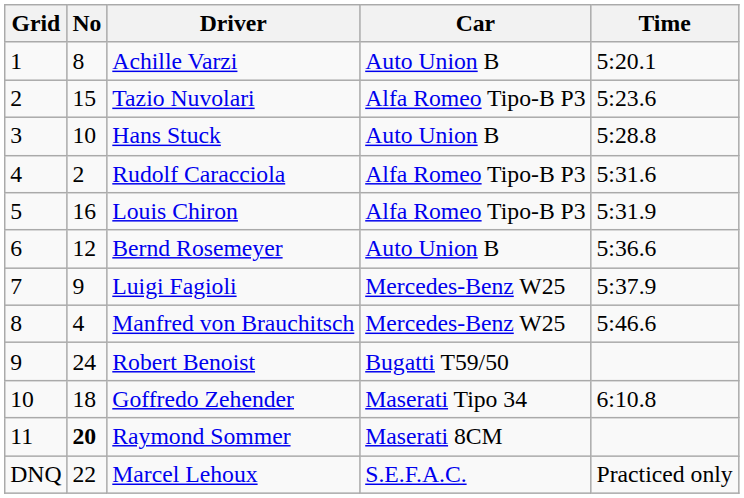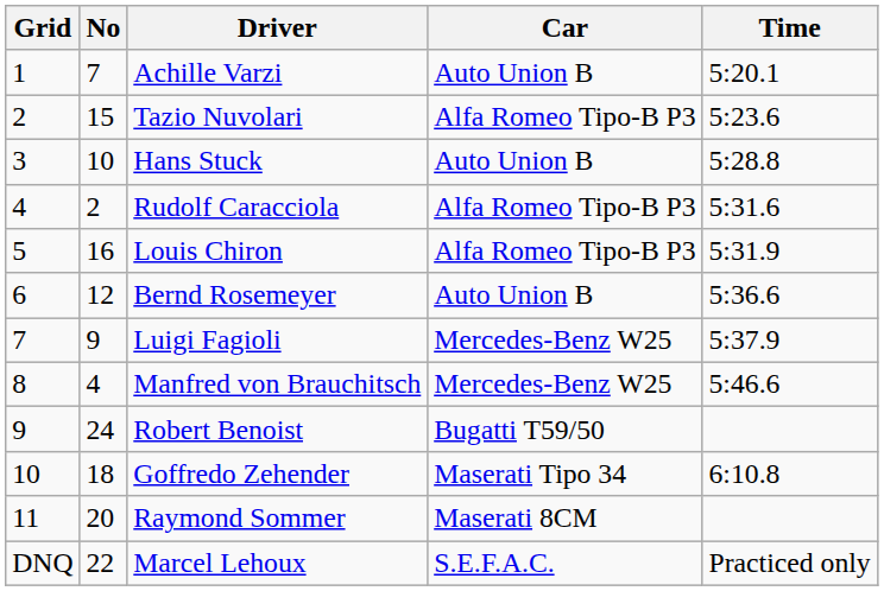 <table class="wikitable">
 <tr>
 <th>Grid</th>
 <th>No</th>
 <th>Driver</th>
 <th>Car</th>
 <th>Time</th>
 </tr>
 <tr>
 <td>1</td>
-<td>8</td>
+<td>7</td>
 <td> <a href='#'>Achille Varzi</a></td>
 <td><a href='#'>Auto Union</a> B</td>
 <td>5:20.1</td>
 </tr>
 <tr>
 <td>2</td>
 <td>15</td>
 <td> <a href='#'>Tazio Nuvolari</a></td>
 <td><a href='#'>Alfa Romeo</a> Tipo-B P3</td>
 <td>5:23.6</td>
 </tr>
 <tr>
 <td>3</td>
 <td>10</td>
 <td> <a href='#'>Hans Stuck</a></td>
 <td><a href='#'>Auto Union</a> B</td>
 <td>5:28.8</td>
 </tr>
 <tr>
 <td>4</td>
 <td>2</td>
 <td> <a href='#'>Rudolf Caracciola</a></td>
 <td><a href='#'>Alfa Romeo</a> Tipo-B P3</td>
 <td>5:31.6</td>
 </tr>
 <tr>
 <td>5</td>
 <td>16</td>
 <td> <a href='#'>Louis Chiron</a></td>
 <td><a href='#'>Alfa Romeo</a> Tipo-B P3</td>
 <td>5:31.9</td>
 </tr>
 <tr>
 <td>6</td>
 <td>12</td>
 <td> <a href='#'>Bernd Rosemeyer</a></td>
 <td><a href='#'>Auto Union</a> B</td>
 <td>5:36.6</td>
 </tr>
 <tr>
 <td>7</td>
 <td>9</td>
 <td> <a href='#'>Luigi Fagioli</a></td>
 <td><a href='#'>Mercedes-Benz</a> W25</td>
 <td>5:37.9</td>
 </tr>
 <tr>
 <td>8</td>
 <td>4</td>
 <td> <a href='#'>Manfred von Brauchitsch</a></td>
 <td><a href='#'>Mercedes-Benz</a> W25</td>
 <td>5:46.6</td>
 </tr>
 <tr>
 <td>9</td>
 <td>24</td>
 <td> <a href='#'>Robert Benoist</a></td>
 <td><a href='#'>Bugatti</a> T59/50</td>
 </tr>
 <tr>
 <td>10</td>
 <td>18</td>
 <td> <a href='#'>Goffredo Zehender</a></td>
 <td><a href='#'>Maserati</a> Tipo 34</td>
 <td>6:10.8</td>
 </tr>
 <tr>
 <td>11</td>
-<td><strong>20</strong></td>
+<td>20</td>
 <td> <a href='#'>Raymond Sommer</a></td>
 <td><a href='#'>Maserati</a> 8CM</td>
 </tr>
 <tr>
 <td>DNQ</td>
 <td>22</td>
 <td> <a href='#'>Marcel Lehoux</a></td>
 <td><a href='#'>S.E.F.A.C.</a></td>
 <td>Practiced only</td>
 </tr>
 </table>
